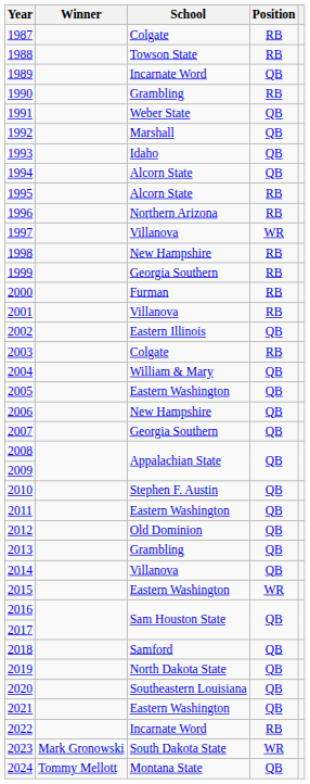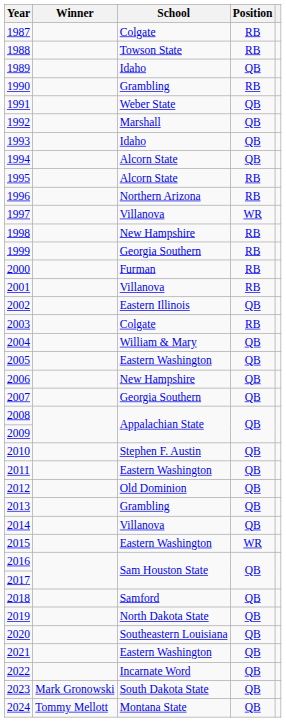 <table class="wikitable sortable">
 <tr>
 <th>Year</th>
 <th>Winner</th>
 <th>School</th>
 <th>Position</th>
 <th></th>
 </tr>
 <tr>
 <td align=center><a href='#'>1987</a></td>
 <td></td>
 <td><a href='#'>Colgate</a></td>
 <td align=center><a href='#'>RB</a></td>
 <td></td>
 </tr>
 <tr>
 <td align=center><a href='#'>1988</a></td>
 <td></td>
 <td><a href='#'>Towson State</a></td>
 <td align=center><a href='#'>RB</a></td>
 <td></td>
 </tr>
 <tr>
 <td align=center><a href='#'>1989</a></td>
 <td></td>
-<td><a href='#'>Incarnate Word</a></td>
+<td><a href='#'>Idaho</a></td>
 <td align=center><a href='#'>QB</a></td>
 <td></td>
 </tr>
 <tr>
 <td align=center><a href='#'>1990</a></td>
 <td></td>
 <td><a href='#'>Grambling</a></td>
 <td align=center><a href='#'>RB</a></td>
 <td></td>
 </tr>
 <tr>
 <td align=center><a href='#'>1991</a></td>
 <td></td>
 <td><a href='#'>Weber State</a></td>
 <td align=center><a href='#'>QB</a></td>
 <td></td>
 </tr>
 <tr>
 <td align=center><a href='#'>1992</a></td>
 <td></td>
 <td><a href='#'>Marshall</a></td>
 <td align=center><a href='#'>QB</a></td>
 <td></td>
 </tr>
 <tr>
 <td align=center><a href='#'>1993</a></td>
 <td></td>
 <td><a href='#'>Idaho</a></td>
 <td align=center><a href='#'>QB</a></td>
 <td></td>
 </tr>
 <tr>
 <td align=center><a href='#'>1994</a></td>
 <td></td>
 <td><a href='#'>Alcorn State</a></td>
 <td align=center><a href='#'>QB</a></td>
 <td></td>
 </tr>
 <tr>
 <td align=center><a href='#'>1995</a></td>
 <td></td>
 <td><a href='#'>Alcorn State</a></td>
 <td align=center><a href='#'>RB</a></td>
 <td></td>
 </tr>
 <tr>
 <td align=center><a href='#'>1996</a></td>
 <td></td>
 <td><a href='#'>Northern Arizona</a></td>
 <td align=center><a href='#'>RB</a></td>
 <td></td>
 </tr>
 <tr>
 <td align=center><a href='#'>1997</a></td>
 <td></td>
 <td><a href='#'>Villanova</a></td>
 <td align=center><a href='#'>WR</a></td>
 <td></td>
 </tr>
 <tr>
 <td align=center><a href='#'>1998</a></td>
 <td></td>
 <td><a href='#'>New Hampshire</a></td>
 <td align=center><a href='#'>RB</a></td>
 <td></td>
 </tr>
 <tr>
 <td align=center><a href='#'>1999</a></td>
 <td></td>
 <td><a href='#'>Georgia Southern</a></td>
 <td align=center><a href='#'>RB</a></td>
 <td></td>
 </tr>
 <tr>
 <td align=center><a href='#'>2000</a></td>
 <td></td>
 <td><a href='#'>Furman</a></td>
 <td align=center><a href='#'>RB</a></td>
 <td></td>
 </tr>
 <tr>
 <td align=center><a href='#'>2001</a></td>
 <td></td>
 <td><a href='#'>Villanova</a></td>
 <td align=center><a href='#'>RB</a></td>
 <td></td>
 </tr>
 <tr>
 <td align=center><a href='#'>2002</a></td>
 <td></td>
 <td><a href='#'>Eastern Illinois</a></td>
 <td align=center><a href='#'>QB</a></td>
 <td></td>
 </tr>
 <tr>
 <td align=center><a href='#'>2003</a></td>
 <td></td>
 <td><a href='#'>Colgate</a></td>
 <td align=center><a href='#'>RB</a></td>
 <td></td>
 </tr>
 <tr>
 <td align=center><a href='#'>2004</a></td>
 <td></td>
 <td><a href='#'>William & Mary</a></td>
 <td align=center><a href='#'>QB</a></td>
 <td></td>
 </tr>
 <tr>
 <td align=center><a href='#'>2005</a></td>
 <td></td>
 <td><a href='#'>Eastern Washington</a></td>
 <td align=center><a href='#'>QB</a></td>
 <td></td>
 </tr>
 <tr>
 <td align=center><a href='#'>2006</a></td>
 <td></td>
 <td><a href='#'>New Hampshire</a></td>
 <td align=center><a href='#'>QB</a></td>
 <td></td>
 </tr>
 <tr>
 <td align=center><a href='#'>2007</a></td>
 <td></td>
 <td><a href='#'>Georgia Southern</a></td>
 <td align=center><a href='#'>QB</a></td>
 <td></td>
 </tr>
 <tr>
 <td align=center><a href='#'>2008</a></td>
 <td rowspan="2"></td>
 <td rowspan="2"><a href='#'>Appalachian State</a></td>
 <td rowspan="2" align=center><a href='#'>QB</a></td>
 <td rowspan="2"></td>
 </tr>
 <tr>
 <td align=center><a href='#'>2009</a></td>
 </tr>
 <tr>
 <td align=center><a href='#'>2010</a></td>
 <td></td>
 <td><a href='#'>Stephen F. Austin</a></td>
 <td align=center><a href='#'>QB</a></td>
 <td></td>
 </tr>
 <tr>
 <td align=center><a href='#'>2011</a></td>
 <td></td>
 <td><a href='#'>Eastern Washington</a></td>
 <td align=center><a href='#'>QB</a></td>
 <td></td>
 </tr>
 <tr>
 <td align=center><a href='#'>2012</a></td>
 <td></td>
 <td><a href='#'>Old Dominion</a></td>
 <td align=center><a href='#'>QB</a></td>
 <td></td>
 </tr>
 <tr>
 <td align=center><a href='#'>2013</a></td>
 <td></td>
 <td><a href='#'>Grambling</a></td>
 <td align=center><a href='#'>QB</a></td>
 <td></td>
 </tr>
 <tr>
 <td align=center><a href='#'>2014</a></td>
 <td></td>
 <td><a href='#'>Villanova</a></td>
 <td align=center><a href='#'>QB</a></td>
 <td></td>
 </tr>
 <tr>
 <td align=center><a href='#'>2015</a></td>
 <td></td>
 <td><a href='#'>Eastern Washington</a></td>
 <td align=center><a href='#'>WR</a></td>
 <td></td>
 </tr>
 <tr>
 <td align=center><a href='#'>2016</a></td>
 <td rowspan="2"></td>
 <td rowspan="2"><a href='#'>Sam Houston State</a></td>
 <td rowspan="2" align=center><a href='#'>QB</a></td>
 <td rowspan="2"></td>
 </tr>
 <tr>
 <td align=center><a href='#'>2017</a></td>
 </tr>
 <tr>
 <td align=center><a href='#'>2018</a></td>
 <td></td>
 <td><a href='#'>Samford</a></td>
 <td align=center><a href='#'>QB</a></td>
 <td></td>
 </tr>
 <tr>
 <td align=center><a href='#'>2019</a></td>
 <td></td>
 <td><a href='#'>North Dakota State</a></td>
 <td align=center><a href='#'>QB</a></td>
 <td></td>
 </tr>
 <tr>
 <td align=center><a href='#'>2020</a></td>
 <td></td>
 <td><a href='#'>Southeastern Louisiana</a></td>
 <td align=center><a href='#'>QB</a></td>
 <td></td>
 </tr>
 <tr>
 <td align=center><a href='#'>2021</a></td>
 <td></td>
 <td><a href='#'>Eastern Washington</a></td>
 <td align=center><a href='#'>QB</a></td>
 <td></td>
 </tr>
 <tr>
 <td align=center><a href='#'>2022</a></td>
 <td></td>
 <td><a href='#'>Incarnate Word</a></td>
-<td align=center><a href='#'>RB</a></td>
+<td align=center><a href='#'>QB</a></td>
 <td></td>
 </tr>
 <tr>
 <td align=center><a href='#'>2023</a></td>
 <td><a href='#'>Mark Gronowski</a></td>
 <td><a href='#'>South Dakota State</a></td>
-<td align=center><a href='#'>WR</a></td>
+<td align=center><a href='#'>QB</a></td>
 <td></td>
 </tr>
 <tr>
 <td align=center><a href='#'>2024</a></td>
 <td><a href='#'>Tommy Mellott</a></td>
 <td><a href='#'>Montana State</a></td>
 <td align=center><a href='#'>QB</a></td>
 <td></td>
 </tr>
 </table>
